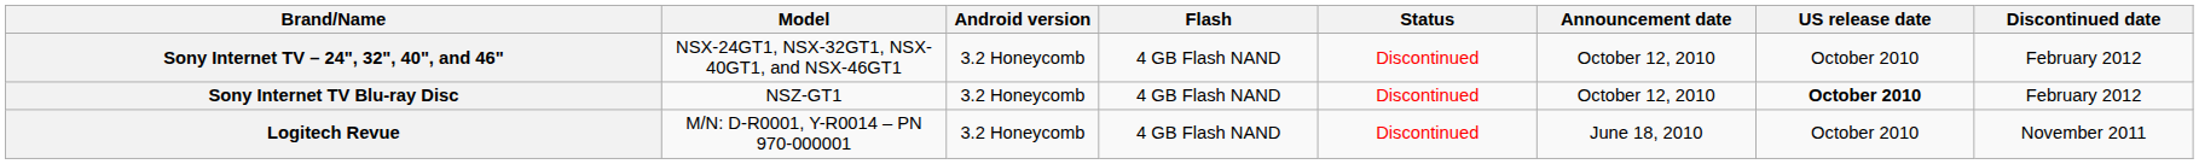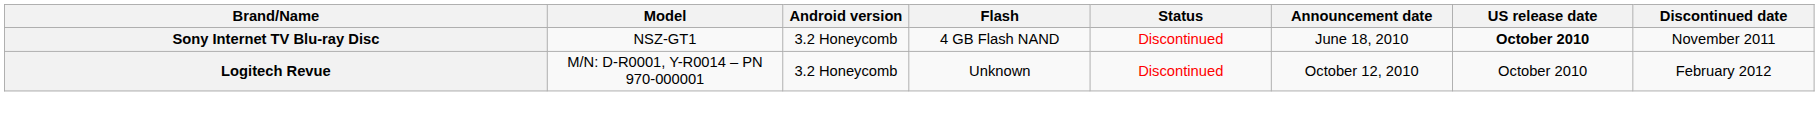 <table class="wikitable" style="text-align: center;">
 <tr>
 <th style="width:30%;">Brand/Name</th>
 <th style="width:13%;">Model</th>
 <th style="width:7%;">Android version</th>
 <th>Flash</th>
 <th style="width:10%;">Status</th>
 <th style="width:10%;">Announcement date</th>
 <th style="width:10%;">US release date</th>
 <th style="width:10%;">Discontinued date</th>
 </tr>
 <tr>
-<th>Sony Internet TV – 24", 32", 40", and 46"</th>
-<td>NSX-24GT1, NSX-32GT1, NSX-40GT1, and NSX-46GT1</td>
+<th>Sony Internet TV Blu-ray Disc</th>
+<td>NSZ-GT1</td>
 <td>3.2 Honeycomb</td>
 <td>4 GB Flash NAND</td>
+<td style="color: red">Discontinued</td>
+<td>June 18, 2010</td>
+<td><strong>October 2010</strong></td>
+<td>November 2011</td>
+</tr>
+<tr>
+<th>Logitech Revue</th>
+<td>M/N: D-R0001, Y-R0014 – PN 970-000001</td>
+<td>3.2 Honeycomb</td>
+<td>Unknown</td>
 <td style="color: red">Discontinued</td>
 <td>October 12, 2010</td>
 <td>October 2010</td>
 <td>February 2012</td>
 </tr>
-<tr>
-<th>Sony Internet TV Blu-ray Disc</th>
-<td>NSZ-GT1</td>
-<td>3.2 Honeycomb</td>
-<td>4 GB Flash NAND</td>
-<td style="color: red">Discontinued</td>
-<td>October 12, 2010</td>
-<td><strong>October 2010</strong></td>
-<td>February 2012</td>
-</tr>
-<tr>
-<th>Logitech Revue</th>
-<td>M/N: D-R0001, Y-R0014 – PN 970-000001</td>
-<td>3.2 Honeycomb</td>
-<td>4 GB Flash NAND</td>
-<td style="color: red">Discontinued</td>
-<td>June 18, 2010</td>
-<td>October 2010</td>
-<td>November 2011</td>
-</tr>
 </table>
